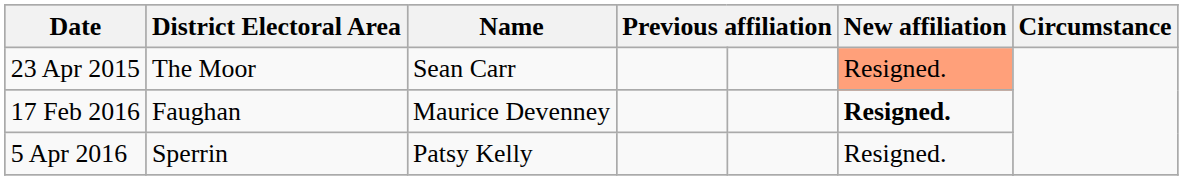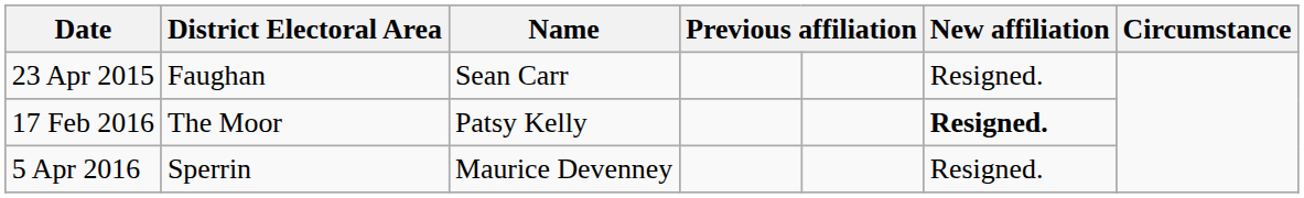 <table class="wikitable" style="font-size: 95%; font-size: 95%">
 <tr>
 <th>Date</th>
 <th>District Electoral Area</th>
 <th>Name</th>
 <th colspan="2">Previous affiliation</th>
 <th colspan="2">New affiliation</th>
 <th>Circumstance</th>
 </tr>
 <tr>
 <td>23 Apr 2015</td>
-<td>The Moor</td>
+<td>Faughan</td>
 <td>Sean Carr</td>
 <td></td>
 <td></td>
-<td style="background: lightsalmon;">Resigned.</td>
+<td>Resigned.</td>
 </tr>
 <tr>
 <td>17 Feb 2016</td>
-<td>Faughan</td>
-<td>Maurice Devenney</td>
+<td>The Moor</td>
+<td>Patsy Kelly</td>
 <td></td>
 <td></td>
 <td><strong>Resigned.</strong></td>
 </tr>
 <tr>
 <td>5 Apr 2016</td>
 <td>Sperrin</td>
-<td>Patsy Kelly</td>
+<td>Maurice Devenney</td>
 <td></td>
 <td></td>
 <td>Resigned.</td>
 </tr>
 </table>
